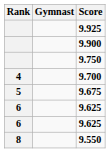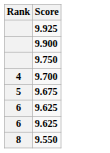 <table class="wikitable sortable">
 <tr>
 <th scope="col">Rank</th>
-<th scope="col">Gymnast</th>
 <th scope="col">Score</th>
 </tr>
 <tr>
 <th scope="row"></th>
-<td></td>
 <td><strong>9.925</strong></td>
 </tr>
 <tr>
 <th scope="row"></th>
-<td></td>
 <td><strong>9.900</strong></td>
 </tr>
 <tr>
 <th scope="row"></th>
-<td></td>
 <td><strong>9.750</strong></td>
 </tr>
 <tr>
 <th scope="row">4</th>
-<td></td>
 <td><strong>9.700</strong></td>
 </tr>
 <tr>
 <th scope="row">5</th>
-<td></td>
 <td><strong>9.675</strong></td>
 </tr>
 <tr>
 <th scope="row">6</th>
-<td></td>
 <td><strong>9.625</strong></td>
 </tr>
 <tr>
 <th scope="row">6</th>
-<td></td>
 <td><strong>9.625</strong></td>
 </tr>
 <tr>
 <th scope="row">8</th>
-<td></td>
 <td><strong>9.550</strong></td>
 </tr>
 </table>
